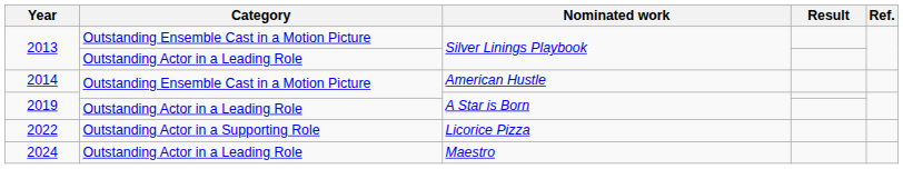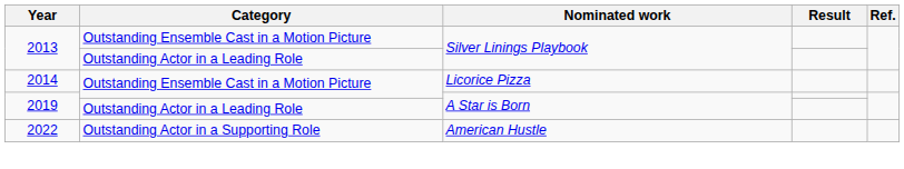 <table class=wikitable>
 <tr>
 <th scope="col" style="width:5em;">Year</th>
 <th scope="col" style="width:26em;">Category</th>
 <th scope="col" style="width:25em;">Nominated work</th>
 <th scope="col" style="width:5em;">Result</th>
 <th>Ref.</th>
 </tr>
 <tr>
 <td style="text-align:center;", rowspan="2"><a href='#'>2013</a></td>
 <td><a href='#'>Outstanding Ensemble Cast in a Motion Picture</a></td>
 <td rowspan="2"><em><a href='#'>Silver Linings Playbook</a></em></td>
 <td></td>
 <td rowspan="2" style="text-align:center;"></td>
 </tr>
 <tr>
 <td><a href='#'>Outstanding Actor in a Leading Role</a></td>
 <td></td>
 </tr>
 <tr>
 <td style="text-align:center;"><a href='#'>2014</a></td>
 <td rowspan=2><a href='#'>Outstanding Ensemble Cast in a Motion Picture</a></td>
-<td><em><a href='#'>American Hustle</a></em></td>
+<td><em><a href='#'>Licorice Pizza</a></em></td>
 <td></td>
 <td style="text-align:center;"></td>
 </tr>
 <tr>
 <td style="text-align:center;", rowspan="2"><a href='#'>2019</a></td>
 <td rowspan="2"><em><a href='#'>A Star is Born</a></em></td>
 <td></td>
 <td style="text-align:center;" rowspan="2"></td>
 </tr>
 <tr>
 <td><a href='#'>Outstanding Actor in a Leading Role</a></td>
 <td></td>
 </tr>
 <tr>
 <td style="text-align:center;"><a href='#'>2022</a></td>
 <td><a href='#'>Outstanding Actor in a Supporting Role</a></td>
-<td><em><a href='#'>Licorice Pizza</a></em></td>
-<td></td>
-<td style="text-align:center;"></td>
-</tr>
-<tr>
-<td style="text-align:center;"><a href='#'>2024</a></td>
-<td><a href='#'>Outstanding Actor in a Leading Role</a></td>
-<td><em><a href='#'>Maestro</a></em></td>
+<td><em><a href='#'>American Hustle</a></em></td>
 <td></td>
 <td style="text-align:center;"></td>
 </tr>
 </table>
